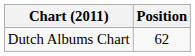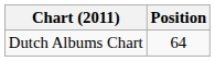 <table class="wikitable sortable">
 <tr>
 <th>Chart (2011)</th>
 <th>Position</th>
 </tr>
 <tr>
 <td>Dutch Albums Chart</td>
-<td align="center">62</td>
+<td align="center">64</td>
 </tr>
 </table>
